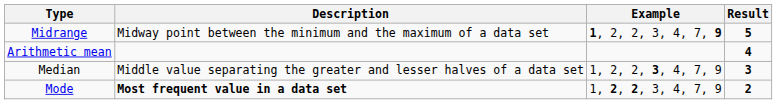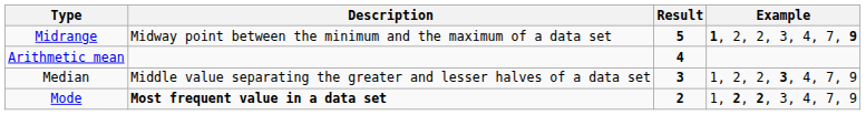 <table class="wikitable">
 <tr>
 <th>Type</th>
 <th>Description</th>
+<th>Result</th>
 <th>Example</th>
-<th>Result</th>
 </tr>
 <tr>
 <td align="center"><a href='#'>Midrange</a></td>
 <td>Midway point between the minimum and the maximum of a data set</td>
+<td align="center"><strong>5</strong></td>
 <td align="center"><strong>1</strong>, 2, 2, 3, 4, 7, <strong>9</strong></td>
-<td align="center"><strong>5</strong></td>
 </tr>
 <tr>
 <td align="center"><a href='#'>Arithmetic mean</a></td>
 <td></td>
+<td align="center"><strong>4</strong></td>
 <td align="center"></td>
-<td align="center"><strong>4</strong></td>
 </tr>
 <tr>
 <td align="center">Median</td>
 <td>Middle value separating the greater and lesser halves of a data set</td>
+<td align="center"><strong>3</strong></td>
 <td align="center">1, 2, 2, <strong>3</strong>, 4, 7, 9</td>
-<td align="center"><strong>3</strong></td>
 </tr>
 <tr>
 <td align="center"><a href='#'>Mode</a></td>
 <td><strong>Most frequent value in a data set</strong></td>
+<td align="center"><strong>2</strong></td>
 <td align="center">1, <strong>2</strong>, <strong>2</strong>, 3, 4, 7, 9</td>
-<td align="center"><strong>2</strong></td>
 </tr>
 </table>
